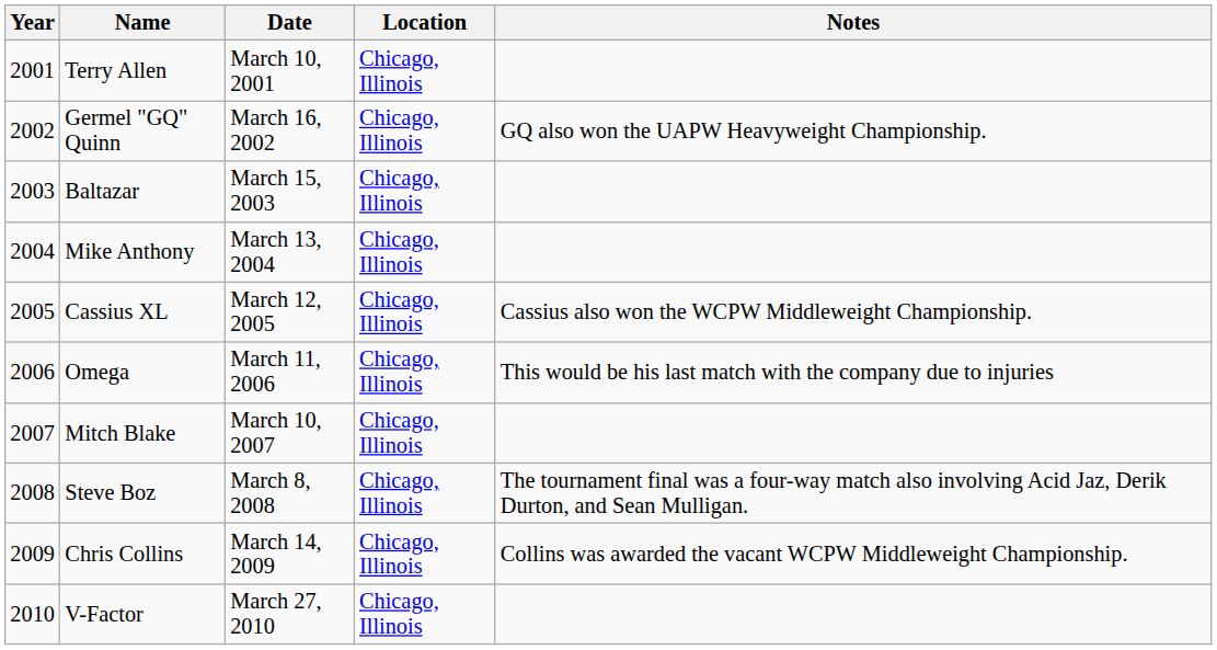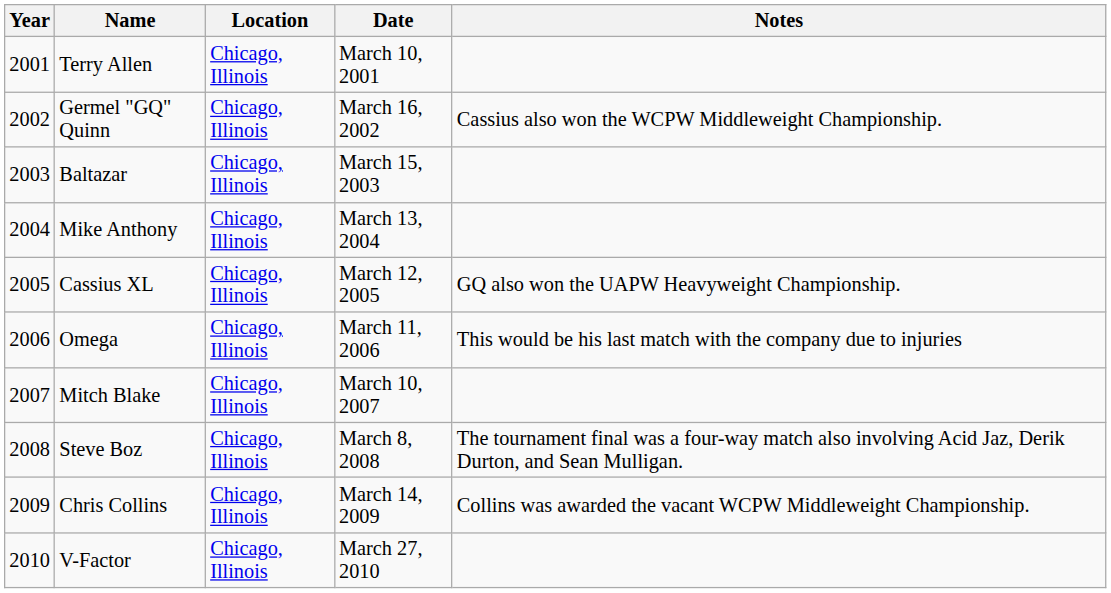 <table class="wikitable">
 <tr>
 <th>Year</th>
 <th>Name</th>
+<th>Location</th>
 <th>Date</th>
-<th>Location</th>
 <th>Notes</th>
 </tr>
 <tr>
 <td>2001</td>
 <td>Terry Allen</td>
+<td><a href='#'>Chicago, Illinois</a></td>
 <td>March 10, 2001</td>
-<td><a href='#'>Chicago, Illinois</a></td>
 <td></td>
 </tr>
 <tr>
 <td>2002</td>
 <td>Germel "GQ" Quinn</td>
+<td><a href='#'>Chicago, Illinois</a></td>
 <td>March 16, 2002</td>
-<td><a href='#'>Chicago, Illinois</a></td>
-<td>GQ also won the UAPW Heavyweight Championship.</td>
+<td>Cassius also won the WCPW Middleweight Championship.</td>
 </tr>
 <tr>
 <td>2003</td>
 <td>Baltazar</td>
+<td><a href='#'>Chicago, Illinois</a></td>
 <td>March 15, 2003</td>
-<td><a href='#'>Chicago, Illinois</a></td>
 <td></td>
 </tr>
 <tr>
 <td>2004</td>
 <td>Mike Anthony</td>
+<td><a href='#'>Chicago, Illinois</a></td>
 <td>March 13, 2004</td>
-<td><a href='#'>Chicago, Illinois</a></td>
 <td></td>
 </tr>
 <tr>
 <td>2005</td>
 <td>Cassius XL</td>
+<td><a href='#'>Chicago, Illinois</a></td>
 <td>March 12, 2005</td>
-<td><a href='#'>Chicago, Illinois</a></td>
-<td>Cassius also won the WCPW Middleweight Championship.</td>
+<td>GQ also won the UAPW Heavyweight Championship.</td>
 </tr>
 <tr>
 <td>2006</td>
 <td>Omega</td>
+<td><a href='#'>Chicago, Illinois</a></td>
 <td>March 11, 2006</td>
-<td><a href='#'>Chicago, Illinois</a></td>
 <td>This would be his last match with the company due to injuries</td>
 </tr>
 <tr>
 <td>2007</td>
 <td>Mitch Blake</td>
+<td><a href='#'>Chicago, Illinois</a></td>
 <td>March 10, 2007</td>
-<td><a href='#'>Chicago, Illinois</a></td>
 <td></td>
 </tr>
 <tr>
 <td>2008</td>
 <td>Steve Boz</td>
+<td><a href='#'>Chicago, Illinois</a></td>
 <td>March 8, 2008</td>
-<td><a href='#'>Chicago, Illinois</a></td>
 <td>The tournament final was a four-way match also involving Acid Jaz, Derik Durton, and Sean Mulligan.</td>
 </tr>
 <tr>
 <td>2009</td>
 <td>Chris Collins</td>
+<td><a href='#'>Chicago, Illinois</a></td>
 <td>March 14, 2009</td>
-<td><a href='#'>Chicago, Illinois</a></td>
 <td>Collins was awarded the vacant WCPW Middleweight Championship.</td>
 </tr>
 <tr>
 <td>2010</td>
 <td>V-Factor</td>
+<td><a href='#'>Chicago, Illinois</a></td>
 <td>March 27, 2010</td>
-<td><a href='#'>Chicago, Illinois</a></td>
 <td></td>
 </tr>
 </table>
